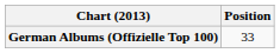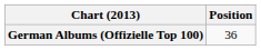 <table class="wikitable plainrowheaders" style="text-align:center">
 <tr>
 <th scope="col">Chart (2013)</th>
 <th scope="col">Position</th>
 </tr>
 <tr>
 <th scope="row">German Albums (Offizielle Top 100)</th>
-<td>33</td>
+<td>36</td>
 </tr>
 </table>
